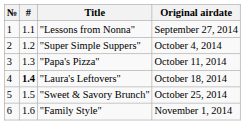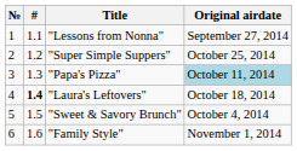 <table class="wikitable">
 <tr>
 <th>№</th>
 <th>#</th>
 <th>Title</th>
 <th>Original airdate</th>
 </tr>
 <tr>
 <td>1</td>
 <td>1.1</td>
 <td>"Lessons from Nonna"</td>
 <td>September 27, 2014</td>
 </tr>
 <tr>
 <td>2</td>
 <td>1.2</td>
 <td>"Super Simple Suppers"</td>
-<td>October 4, 2014</td>
+<td>October 25, 2014</td>
 </tr>
 <tr>
 <td>3</td>
 <td>1.3</td>
 <td>"Papa's Pizza"</td>
-<td>October 11, 2014</td>
+<td style="background: lightblue;">October 11, 2014</td>
 </tr>
 <tr>
 <td>4</td>
 <td><strong>1.4</strong></td>
 <td>"Laura's Leftovers"</td>
 <td>October 18, 2014</td>
 </tr>
 <tr>
 <td>5</td>
 <td>1.5</td>
 <td>"Sweet & Savory Brunch"</td>
-<td>October 25, 2014</td>
+<td>October 4, 2014</td>
 </tr>
 <tr>
 <td>6</td>
 <td>1.6</td>
 <td>"Family Style"</td>
 <td>November 1, 2014</td>
 </tr>
 </table>
